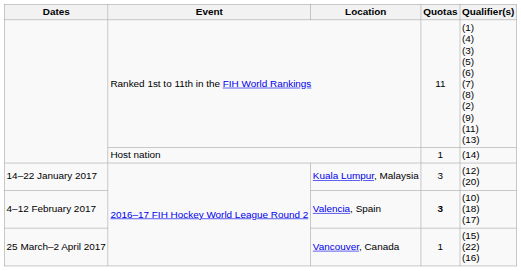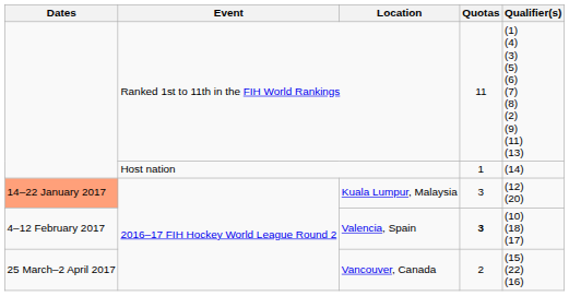 <table class=wikitable>
 <tr>
 <th>Dates</th>
 <th>Event</th>
 <th>Location</th>
 <th>Quotas</th>
 <th>Qualifier(s)</th>
 </tr>
 <tr>
 <td rowspan=2></td>
 <td colspan=2>Ranked 1st to 11th in the <a href='#'>FIH World Rankings</a></td>
 <td align=center>11</td>
 <td> (1)<br> (4)<br> (3)<br> (5)<br> (6)<br> (7)<br> (8)<br> (2)<br>(9)<br>  (11)<br> (13)</td>
 </tr>
 <tr>
 <td colspan=2>Host nation</td>
 <td align=center>1</td>
 <td> (14)</td>
 </tr>
 <tr>
-<td>14–22 January 2017</td>
+<td style="background: lightsalmon;">14–22 January 2017</td>
 <td rowspan=3><a href='#'>2016–17 FIH Hockey World League Round 2</a></td>
 <td><a href='#'>Kuala Lumpur</a>, Malaysia</td>
 <td align=center>3</td>
 <td> (12)<br> (20)</td>
 </tr>
 <tr>
 <td>4–12 February 2017</td>
 <td><a href='#'>Valencia</a>, Spain</td>
 <td align=center><strong>3</strong></td>
 <td> (10)<br> (18)<br> (17)</td>
 </tr>
 <tr>
 <td>25 March–2 April 2017</td>
 <td><a href='#'>Vancouver</a>, Canada</td>
-<td align=center>1</td>
+<td align=center>2</td>
 <td> (15)<br> (22)<br> (16)</td>
 </tr>
 </table>
